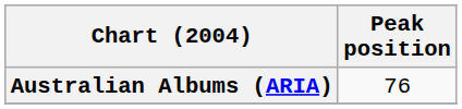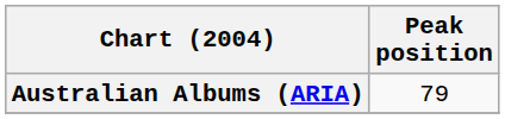 <table class="wikitable sortable plainrowheaders" style="text-align:center">
 <tr>
 <th>Chart (2004)</th>
 <th>Peak<br>position</th>
 </tr>
 <tr>
 <th scope="row">Australian Albums (<a href='#'>ARIA</a>)</th>
-<td>76</td>
+<td>79</td>
 </tr>
 <tr>
 </tr>
 </table>
